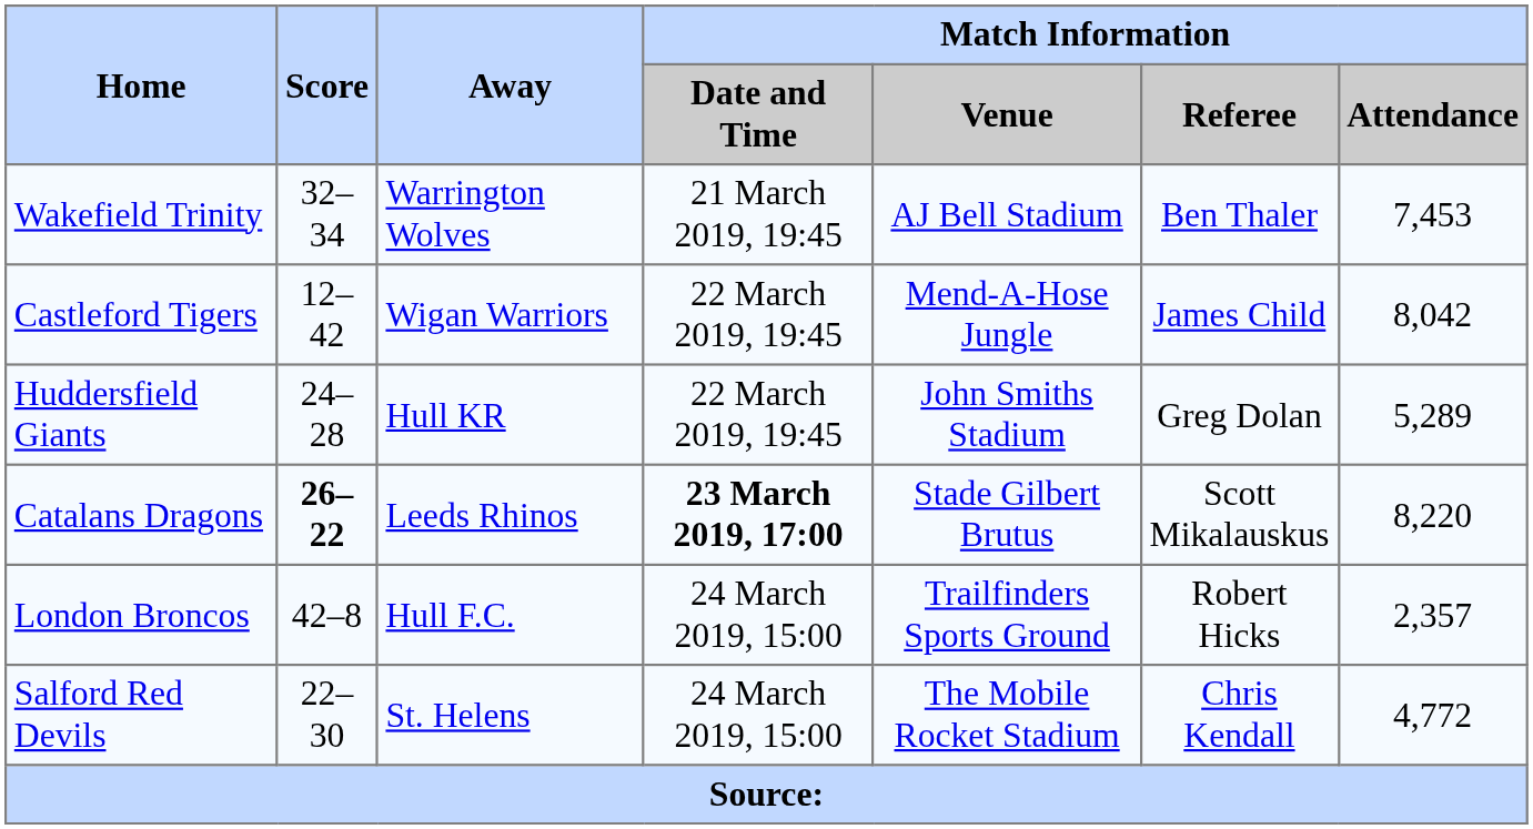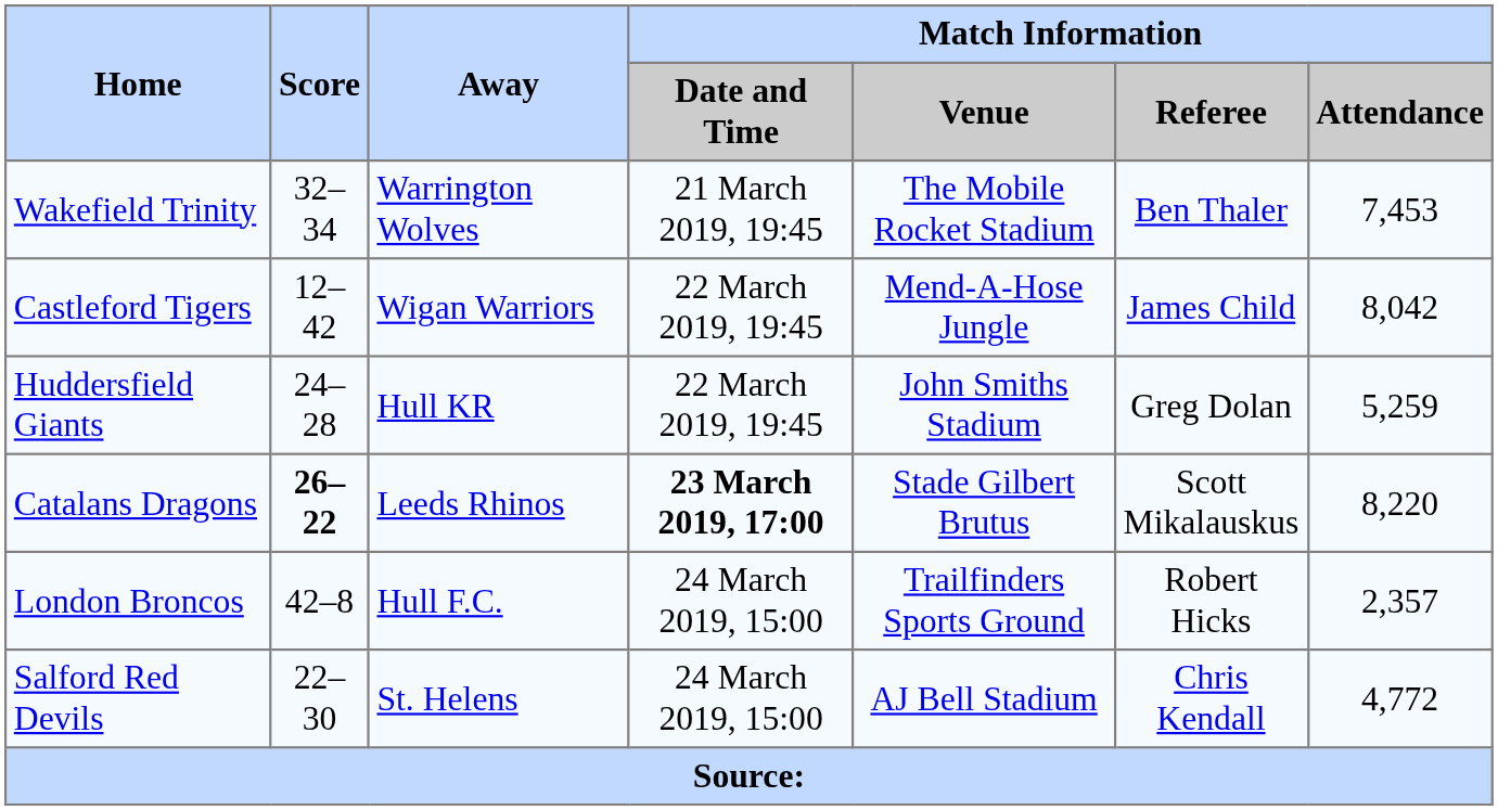 <table border="1" style="border-collapse:collapse; font-size:90%; text-align:center;" cellpadding="3" cellspacing="0" width="100%">
 <tr bgcolor="#C1D8FF">
 <th rowspan="2" width="19%">Home</th>
 <th rowspan="2" width="6%">Score</th>
 <th rowspan="2" width="19%">Away</th>
 <th colspan="4">Match Information</th>
 </tr>
 <tr bgcolor="#CCCCCC">
 <th width="17%">Date and Time</th>
 <th width="19%">Venue</th>
 <th width="13%">Referee</th>
 <th width="7%">Attendance</th>
 </tr>
 <tr bgcolor="#F5FAFF">
 <td align="left"> <a href='#'>Wakefield Trinity</a></td>
 <td>32–34</td>
 <td align="left"> <a href='#'>Warrington Wolves</a></td>
 <td>21 March 2019, 19:45</td>
-<td><a href='#'>AJ Bell Stadium</a></td>
+<td><a href='#'>The Mobile Rocket Stadium</a></td>
 <td><a href='#'>Ben Thaler</a></td>
 <td>7,453</td>
 </tr>
 <tr bgcolor="#F5FAFF">
 <td align="left"> <a href='#'>Castleford Tigers</a></td>
 <td>12–42</td>
 <td align="left"> <a href='#'>Wigan Warriors</a></td>
 <td>22 March 2019, 19:45</td>
 <td><a href='#'>Mend-A-Hose Jungle</a></td>
 <td><a href='#'>James Child</a></td>
 <td>8,042</td>
 </tr>
 <tr bgcolor="#F5FAFF">
 <td align="left"> <a href='#'>Huddersfield Giants</a></td>
 <td>24–28</td>
 <td align="left"> <a href='#'>Hull KR</a></td>
 <td>22 March 2019, 19:45</td>
 <td><a href='#'>John Smiths Stadium</a></td>
 <td>Greg Dolan</td>
-<td>5,289</td>
+<td>5,259</td>
 </tr>
 <tr bgcolor="#F5FAFF">
 <td align="left"> <a href='#'>Catalans Dragons</a></td>
 <td><strong>26–22</strong></td>
 <td align="left"> <a href='#'>Leeds Rhinos</a></td>
 <td><strong>23 March 2019, 17:00</strong></td>
 <td><a href='#'>Stade Gilbert Brutus</a></td>
 <td>Scott Mikalauskus</td>
 <td>8,220</td>
 </tr>
 <tr bgcolor="#F5FAFF">
 <td align="left"> <a href='#'>London Broncos</a></td>
 <td>42–8</td>
 <td align="left"> <a href='#'>Hull F.C.</a></td>
 <td>24 March 2019, 15:00</td>
 <td><a href='#'>Trailfinders Sports Ground</a></td>
 <td>Robert Hicks</td>
 <td>2,357</td>
 </tr>
 <tr bgcolor="#F5FAFF">
 <td align="left"> <a href='#'>Salford Red Devils</a></td>
 <td>22–30</td>
 <td align="left"> <a href='#'>St. Helens</a></td>
 <td>24 March 2019, 15:00</td>
-<td><a href='#'>The Mobile Rocket Stadium</a></td>
+<td><a href='#'>AJ Bell Stadium</a></td>
 <td><a href='#'>Chris Kendall</a></td>
 <td>4,772</td>
 </tr>
 <tr style="background:#c1d8ff;">
 <th colspan="7">Source:</th>
 </tr>
 </table>
